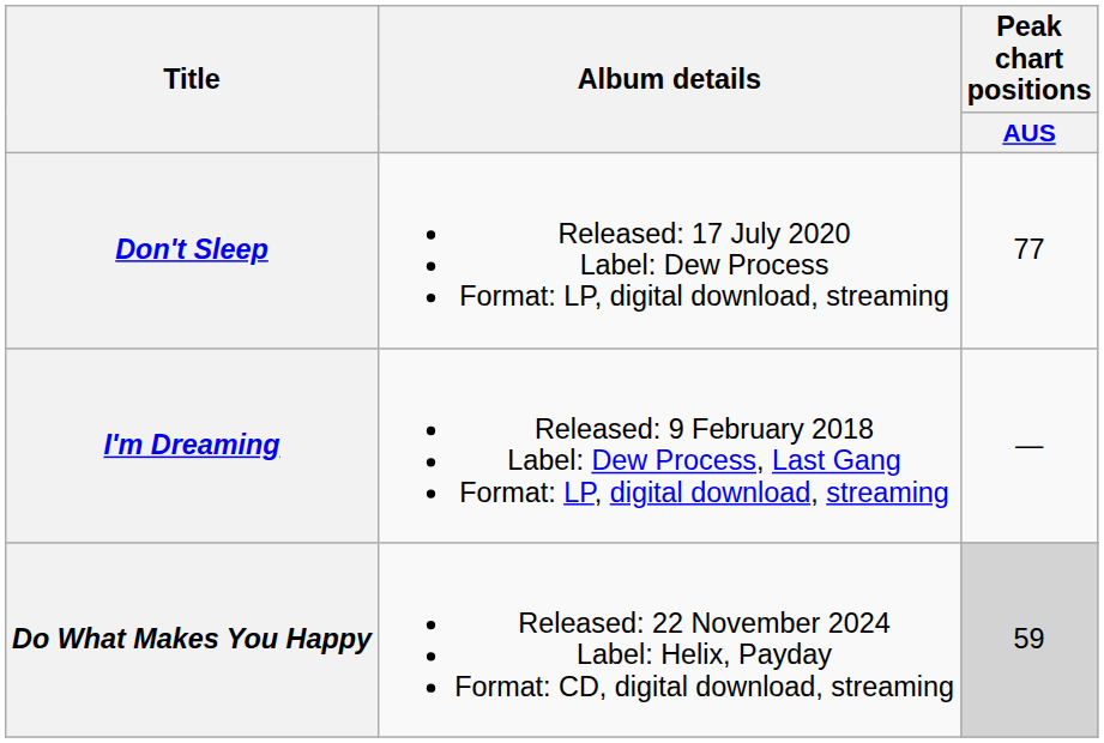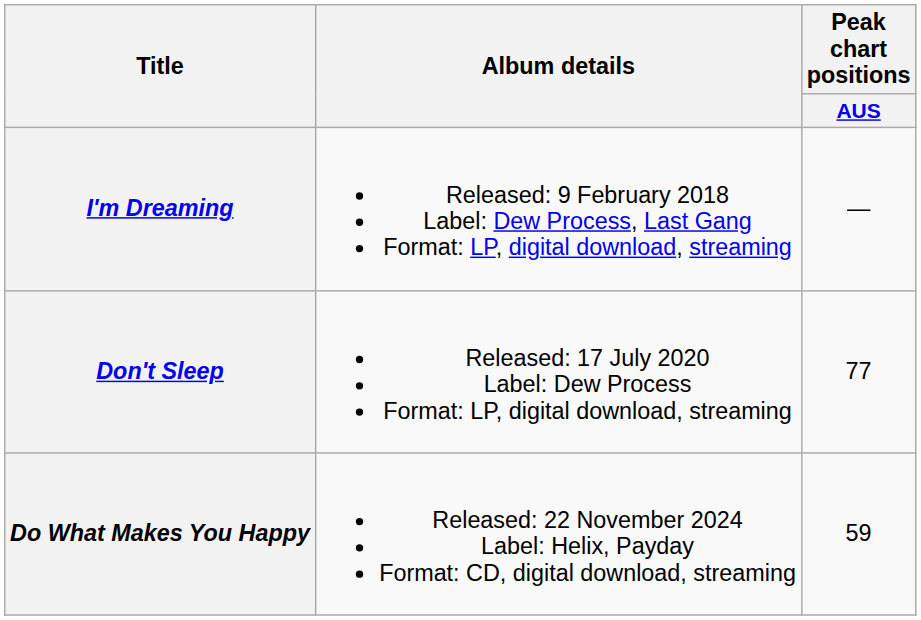 <table class="wikitable plainrowheaders" style="text-align:center;">
 <tr>
 <th scope="col" rowspan="2">Title</th>
 <th scope="col" rowspan="2">Album details</th>
 <th scope="col" colspan="1">Peak chart positions</th>
 </tr>
 <tr>
 <th scope="col" style="width:3em;font-size:90%;"><a href='#'>AUS</a><br></th>
 </tr>
 <tr>
+<th scope="row"><em><a href='#'>I'm Dreaming</a></em></th>
+<td><br><ul><li>Released: 9 February 2018</li><li>Label: <a href='#'>Dew Process</a>, <a href='#'>Last Gang</a></li><li>Format: <a href='#'>LP</a>, <a href='#'>digital download</a>, <a href='#'>streaming</a></li></ul></td>
+<td>—</td>
+</tr>
+<tr>
 <th scope="row"><em><a href='#'>Don't Sleep</a></em></th>
 <td><br><ul><li>Released: 17 July 2020</li><li>Label: Dew Process</li><li>Format: LP, digital download, streaming</li></ul></td>
 <td>77</td>
 </tr>
 <tr>
-<th scope="row"><em><a href='#'>I'm Dreaming</a></em></th>
-<td><br><ul><li>Released: 9 February 2018</li><li>Label: <a href='#'>Dew Process</a>, <a href='#'>Last Gang</a></li><li>Format: <a href='#'>LP</a>, <a href='#'>digital download</a>, <a href='#'>streaming</a></li></ul></td>
-<td>—</td>
-</tr>
-<tr>
 <th scope="row"><em>Do What Makes You Happy</em></th>
 <td><br><ul><li>Released: 22 November 2024</li><li>Label: Helix, Payday</li><li>Format: CD, digital download, streaming</li></ul></td>
-<td style="background: lightgrey;">59</td>
+<td>59</td>
 </tr>
 </table>
